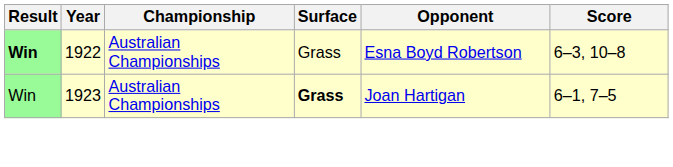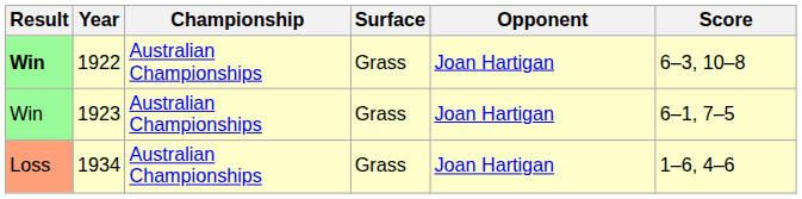 <table class="sortable wikitable">
 <tr>
 <th>Result</th>
 <th>Year</th>
 <th style="width:180px">Championship</th>
 <th style="width:50px">Surface</th>
 <th style="width:180px">Opponent</th>
 <th style="width:110px" class="unsortable">Score</th>
 </tr>
 <tr style="background:#ffc;">
 <td style="background:#98fb98;"><strong>Win</strong></td>
 <td>1922</td>
 <td><a href='#'>Australian Championships</a></td>
 <td>Grass</td>
-<td> <a href='#'>Esna Boyd Robertson</a></td>
+<td> <a href='#'>Joan Hartigan</a></td>
 <td>6–3, 10–8</td>
 </tr>
 <tr style="background:#ffc;">
 <td style="background:#98fb98;">Win</td>
 <td>1923</td>
 <td><a href='#'>Australian Championships</a></td>
-<td><strong>Grass</strong></td>
+<td>Grass</td>
 <td> <a href='#'>Joan Hartigan</a></td>
 <td>6–1, 7–5</td>
 </tr>
+<tr style="background:#ffc;">
+<td style="background:#ffa07a;">Loss</td>
+<td>1934</td>
+<td><a href='#'>Australian Championships</a></td>
+<td>Grass</td>
+<td> <a href='#'>Joan Hartigan</a></td>
+<td>1–6, 4–6</td>
+</tr>
 </table>
